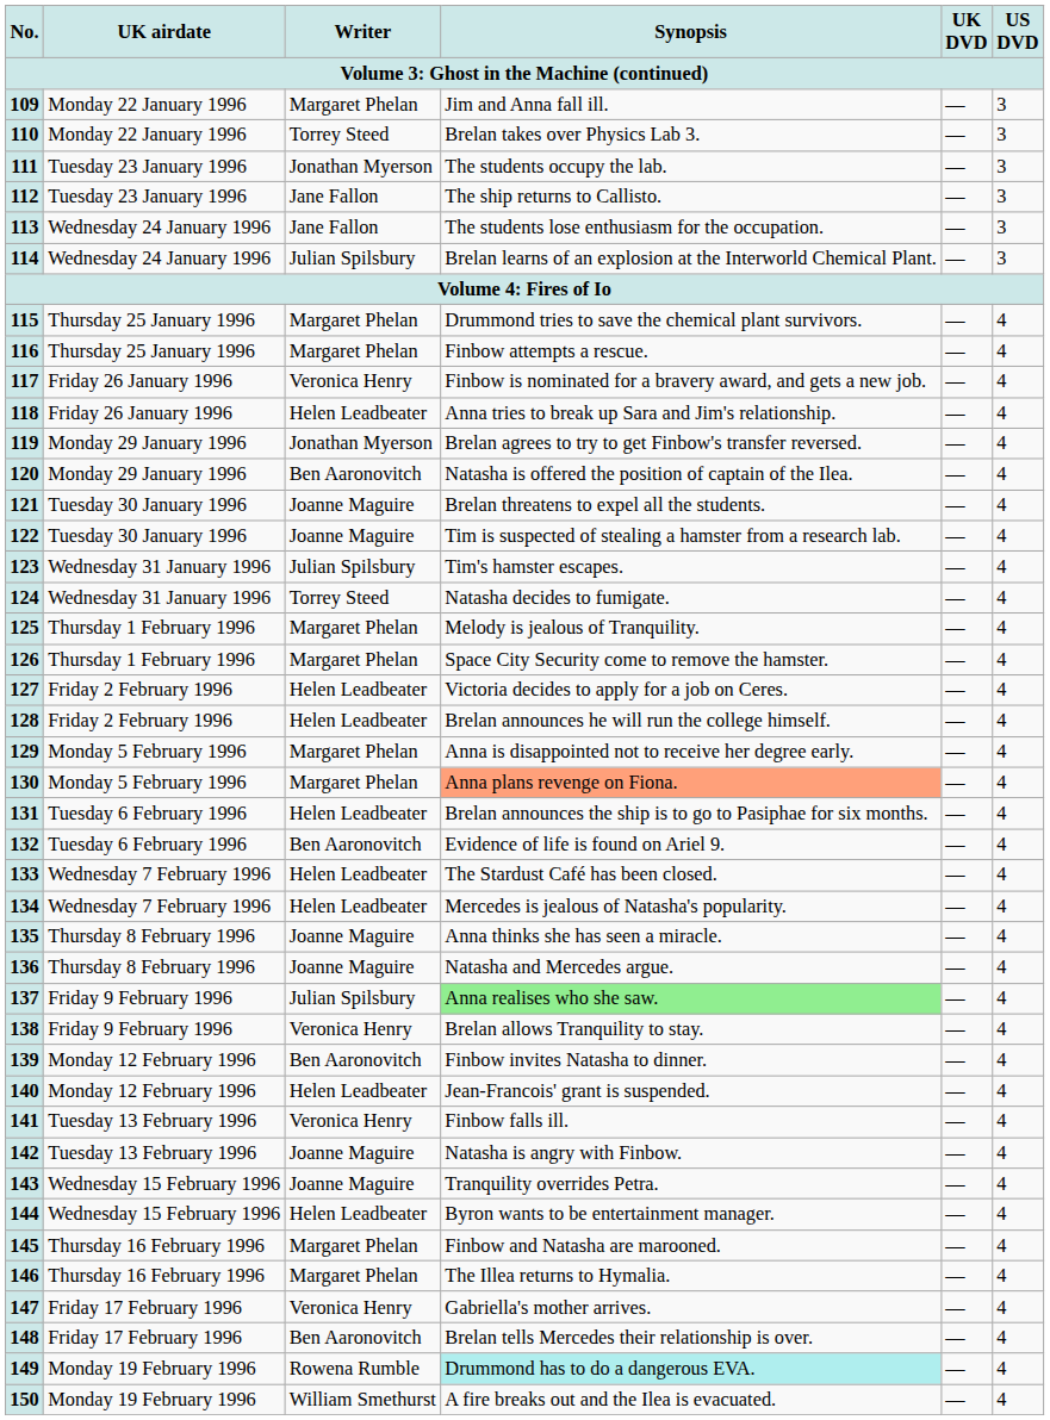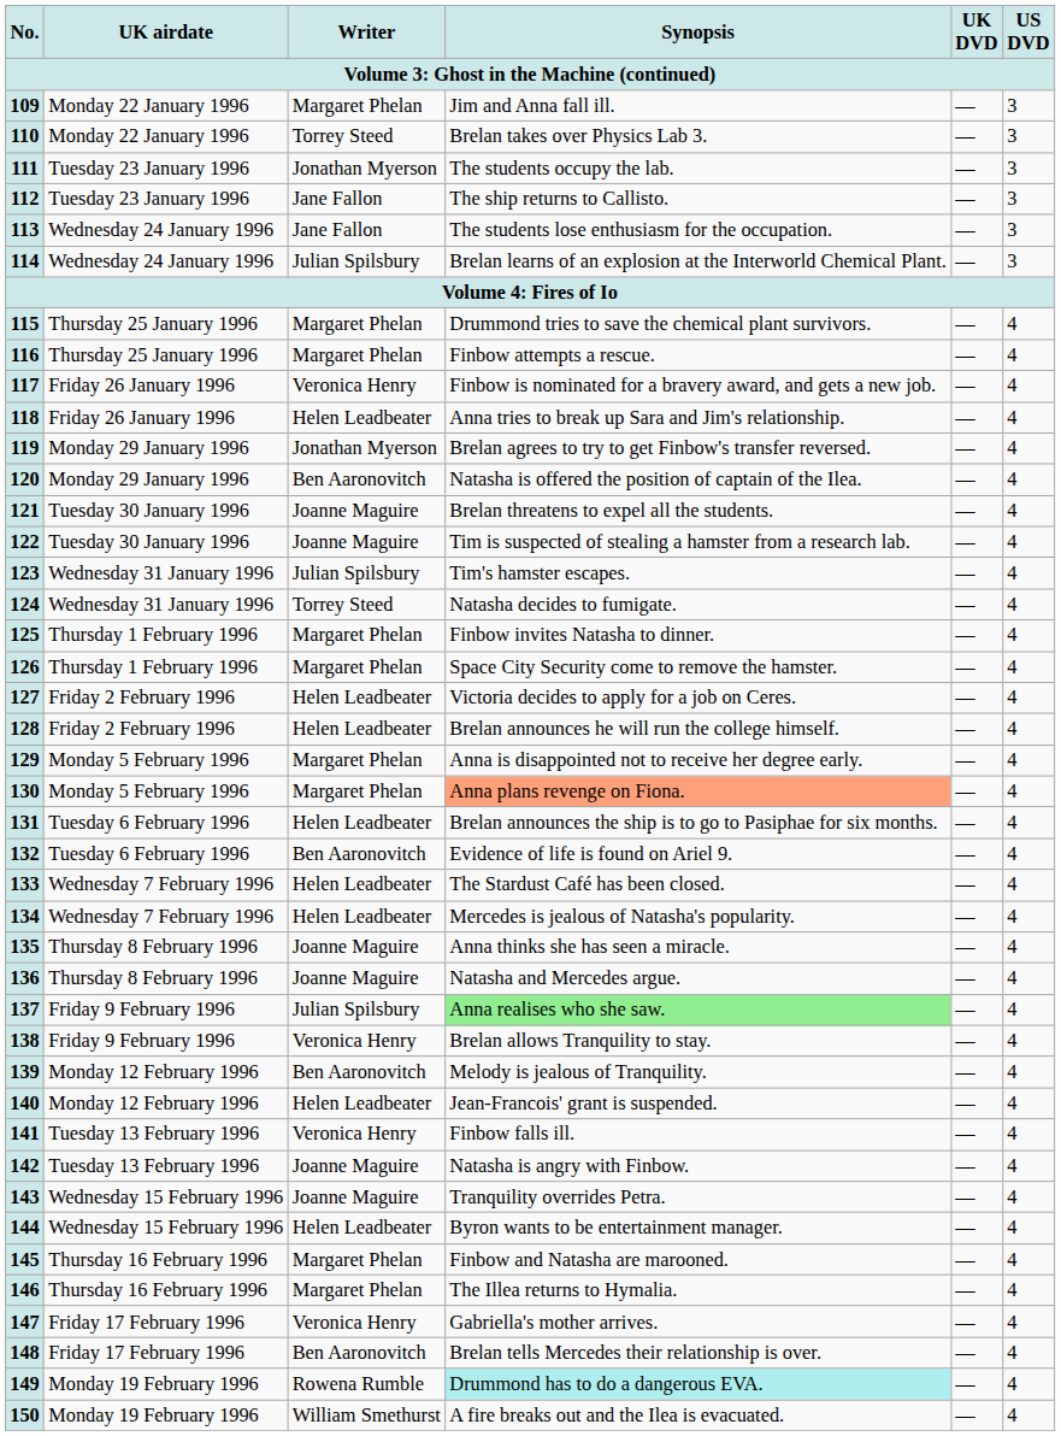 <table class="wikitable">
 <tr>
 <th scope=col style="background:#cce8e8">No.</th>
 <th scope=col style="background:#cce8e8">UK airdate</th>
 <th scope=col style="background:#cce8e8">Writer</th>
 <th scope=col style="background:#cce8e8">Synopsis</th>
 <th scope=col style="background:#cce8e8">UK<br>DVD</th>
 <th scope=col style="background:#cce8e8">US<br>DVD</th>
 </tr>
 <tr style="background:#cce8e8">
 <td colspan="6" style="text-align: center;"><strong>Volume 3: Ghost in the Machine (continued)</strong></td>
 </tr>
 <tr>
 <th scope=row style="background:#cce8e8">109</th>
 <td>Monday 22 January 1996</td>
 <td>Margaret Phelan</td>
 <td>Jim and Anna fall ill.</td>
 <td>—</td>
 <td>3</td>
 </tr>
 <tr>
 <th scope=row style="background:#cce8e8">110</th>
 <td>Monday 22 January 1996</td>
 <td>Torrey Steed</td>
 <td>Brelan takes over Physics Lab 3.</td>
 <td>—</td>
 <td>3</td>
 </tr>
 <tr>
 <th scope=row style="background:#cce8e8">111</th>
 <td>Tuesday 23 January 1996</td>
 <td>Jonathan Myerson</td>
 <td>The students occupy the lab.</td>
 <td>—</td>
 <td>3</td>
 </tr>
 <tr>
 <th scope=row style="background:#cce8e8">112</th>
 <td>Tuesday 23 January 1996</td>
 <td>Jane Fallon</td>
 <td>The ship returns to Callisto.</td>
 <td>—</td>
 <td>3</td>
 </tr>
 <tr>
 <th scope=row style="background:#cce8e8">113</th>
 <td>Wednesday 24 January 1996</td>
 <td>Jane Fallon</td>
 <td>The students lose enthusiasm for the occupation.</td>
 <td>—</td>
 <td>3</td>
 </tr>
 <tr>
 <th scope=row style="background:#cce8e8">114</th>
 <td>Wednesday 24 January 1996</td>
 <td>Julian Spilsbury</td>
 <td>Brelan learns of an explosion at the Interworld Chemical Plant.</td>
 <td>—</td>
 <td>3</td>
 </tr>
 <tr style="background:#cce8e8">
 <td colspan="6" style="text-align: center;"><strong>Volume 4: Fires of Io</strong></td>
 </tr>
 <tr>
 <th scope=row style="background:#cce8e8">115</th>
 <td>Thursday 25 January 1996</td>
 <td>Margaret Phelan</td>
 <td>Drummond tries to save the chemical plant survivors.</td>
 <td>—</td>
 <td>4</td>
 </tr>
 <tr>
 <th scope=row style="background:#cce8e8">116</th>
 <td>Thursday 25 January 1996</td>
 <td>Margaret Phelan</td>
 <td>Finbow attempts a rescue.</td>
 <td>—</td>
 <td>4</td>
 </tr>
 <tr>
 <th scope=row style="background:#cce8e8">117</th>
 <td>Friday 26 January 1996</td>
 <td>Veronica Henry</td>
 <td>Finbow is nominated for a bravery award, and gets a new job.</td>
 <td>—</td>
 <td>4</td>
 </tr>
 <tr>
 <th scope=row style="background:#cce8e8">118</th>
 <td>Friday 26 January 1996</td>
 <td>Helen Leadbeater</td>
 <td>Anna tries to break up Sara and Jim's relationship.</td>
 <td>—</td>
 <td>4</td>
 </tr>
 <tr>
 <th scope=row style="background:#cce8e8">119</th>
 <td>Monday 29 January 1996</td>
 <td>Jonathan Myerson</td>
 <td>Brelan agrees to try to get Finbow's transfer reversed.</td>
 <td>—</td>
 <td>4</td>
 </tr>
 <tr>
 <th scope=row style="background:#cce8e8">120</th>
 <td>Monday 29 January 1996</td>
 <td>Ben Aaronovitch</td>
 <td>Natasha is offered the position of captain of the Ilea.</td>
 <td>—</td>
 <td>4</td>
 </tr>
 <tr>
 <th scope=row style="background:#cce8e8">121</th>
 <td>Tuesday 30 January 1996</td>
 <td>Joanne Maguire</td>
 <td>Brelan threatens to expel all the students.</td>
 <td>—</td>
 <td>4</td>
 </tr>
 <tr>
 <th scope=row style="background:#cce8e8">122</th>
 <td>Tuesday 30 January 1996</td>
 <td>Joanne Maguire</td>
 <td>Tim is suspected of stealing a hamster from a research lab.</td>
 <td>—</td>
 <td>4</td>
 </tr>
 <tr>
 <th scope=row style="background:#cce8e8">123</th>
 <td>Wednesday 31 January 1996</td>
 <td>Julian Spilsbury</td>
 <td>Tim's hamster escapes.</td>
 <td>—</td>
 <td>4</td>
 </tr>
 <tr>
 <th scope=row style="background:#cce8e8">124</th>
 <td>Wednesday 31 January 1996</td>
 <td>Torrey Steed</td>
 <td>Natasha decides to fumigate.</td>
 <td>—</td>
 <td>4</td>
 </tr>
 <tr>
 <th scope=row style="background:#cce8e8">125</th>
 <td>Thursday 1 February 1996</td>
 <td>Margaret Phelan</td>
-<td>Melody is jealous of Tranquility.</td>
+<td>Finbow invites Natasha to dinner.</td>
 <td>—</td>
 <td>4</td>
 </tr>
 <tr>
 <th scope=row style="background:#cce8e8">126</th>
 <td>Thursday 1 February 1996</td>
 <td>Margaret Phelan</td>
 <td>Space City Security come to remove the hamster.</td>
 <td>—</td>
 <td>4</td>
 </tr>
 <tr>
 <th scope=row style="background:#cce8e8">127</th>
 <td>Friday 2 February 1996</td>
 <td>Helen Leadbeater</td>
 <td>Victoria decides to apply for a job on Ceres.</td>
 <td>—</td>
 <td>4</td>
 </tr>
 <tr>
 <th scope=row style="background:#cce8e8">128</th>
 <td>Friday 2 February 1996</td>
 <td>Helen Leadbeater</td>
 <td>Brelan announces he will run the college himself.</td>
 <td>—</td>
 <td>4</td>
 </tr>
 <tr>
 <th scope=row style="background:#cce8e8">129</th>
 <td>Monday 5 February 1996</td>
 <td>Margaret Phelan</td>
 <td>Anna is disappointed not to receive her degree early.</td>
 <td>—</td>
 <td>4</td>
 </tr>
 <tr>
 <th scope=row style="background:#cce8e8">130</th>
 <td>Monday 5 February 1996</td>
 <td>Margaret Phelan</td>
 <td style="background: lightsalmon;">Anna plans revenge on Fiona.</td>
 <td>—</td>
 <td>4</td>
 </tr>
 <tr>
 <th scope=row style="background:#cce8e8">131</th>
 <td>Tuesday 6 February 1996</td>
 <td>Helen Leadbeater</td>
 <td>Brelan announces the ship is to go to Pasiphae for six months.</td>
 <td>—</td>
 <td>4</td>
 </tr>
 <tr>
 <th scope=row style="background:#cce8e8">132</th>
 <td>Tuesday 6 February 1996</td>
 <td>Ben Aaronovitch</td>
 <td>Evidence of life is found on Ariel 9.</td>
 <td>—</td>
 <td>4</td>
 </tr>
 <tr>
 <th scope=row style="background:#cce8e8">133</th>
 <td>Wednesday 7 February 1996</td>
 <td>Helen Leadbeater</td>
 <td>The Stardust Café has been closed.</td>
 <td>—</td>
 <td>4</td>
 </tr>
 <tr>
 <th scope=row style="background:#cce8e8">134</th>
 <td>Wednesday 7 February 1996</td>
 <td>Helen Leadbeater</td>
 <td>Mercedes is jealous of Natasha's popularity.</td>
 <td>—</td>
 <td>4</td>
 </tr>
 <tr>
 <th scope=row style="background:#cce8e8">135</th>
 <td>Thursday 8 February 1996</td>
 <td>Joanne Maguire</td>
 <td>Anna thinks she has seen a miracle.</td>
 <td>—</td>
 <td>4</td>
 </tr>
 <tr>
 <th scope=row style="background:#cce8e8">136</th>
 <td>Thursday 8 February 1996</td>
 <td>Joanne Maguire</td>
 <td>Natasha and Mercedes argue.</td>
 <td>—</td>
 <td>4</td>
 </tr>
 <tr>
 <th scope=row style="background:#cce8e8">137</th>
 <td>Friday 9 February 1996</td>
 <td>Julian Spilsbury</td>
 <td style="background: lightgreen;">Anna realises who she saw.</td>
 <td>—</td>
 <td>4</td>
 </tr>
 <tr>
 <th scope=row style="background:#cce8e8">138</th>
 <td>Friday 9 February 1996</td>
 <td>Veronica Henry</td>
 <td>Brelan allows Tranquility to stay.</td>
 <td>—</td>
 <td>4</td>
 </tr>
 <tr>
 <th scope=row style="background:#cce8e8">139</th>
 <td>Monday 12 February 1996</td>
 <td>Ben Aaronovitch</td>
-<td>Finbow invites Natasha to dinner.</td>
+<td>Melody is jealous of Tranquility.</td>
 <td>—</td>
 <td>4</td>
 </tr>
 <tr>
 <th scope=row style="background:#cce8e8">140</th>
 <td>Monday 12 February 1996</td>
 <td>Helen Leadbeater</td>
 <td>Jean-Francois' grant is suspended.</td>
 <td>—</td>
 <td>4</td>
 </tr>
 <tr>
 <th scope=row style="background:#cce8e8">141</th>
 <td>Tuesday 13 February 1996</td>
 <td>Veronica Henry</td>
 <td>Finbow falls ill.</td>
 <td>—</td>
 <td>4</td>
 </tr>
 <tr>
 <th scope=row style="background:#cce8e8">142</th>
 <td>Tuesday 13 February 1996</td>
 <td>Joanne Maguire</td>
 <td>Natasha is angry with Finbow.</td>
 <td>—</td>
 <td>4</td>
 </tr>
 <tr>
 <th scope=row style="background:#cce8e8">143</th>
 <td>Wednesday 15 February 1996</td>
 <td>Joanne Maguire</td>
 <td>Tranquility overrides Petra.</td>
 <td>—</td>
 <td>4</td>
 </tr>
 <tr>
 <th scope=row style="background:#cce8e8">144</th>
 <td>Wednesday 15 February 1996</td>
 <td>Helen Leadbeater</td>
 <td>Byron wants to be entertainment manager.</td>
 <td>—</td>
 <td>4</td>
 </tr>
 <tr>
 <th scope=row style="background:#cce8e8">145</th>
 <td>Thursday 16 February 1996</td>
 <td>Margaret Phelan</td>
 <td>Finbow and Natasha are marooned.</td>
 <td>—</td>
 <td>4</td>
 </tr>
 <tr>
 <th scope=row style="background:#cce8e8">146</th>
 <td>Thursday 16 February 1996</td>
 <td>Margaret Phelan</td>
 <td>The Illea returns to Hymalia.</td>
 <td>—</td>
 <td>4</td>
 </tr>
 <tr>
 <th scope=row style="background:#cce8e8">147</th>
 <td>Friday 17 February 1996</td>
 <td>Veronica Henry</td>
 <td>Gabriella's mother arrives.</td>
 <td>—</td>
 <td>4</td>
 </tr>
 <tr>
 <th scope=row style="background:#cce8e8">148</th>
 <td>Friday 17 February 1996</td>
 <td>Ben Aaronovitch</td>
 <td>Brelan tells Mercedes their relationship is over.</td>
 <td>—</td>
 <td>4</td>
 </tr>
 <tr>
 <th scope=row style="background:#cce8e8">149</th>
 <td>Monday 19 February 1996</td>
 <td>Rowena Rumble</td>
 <td style="background: paleturquoise;">Drummond has to do a dangerous EVA.</td>
 <td>—</td>
 <td>4</td>
 </tr>
 <tr>
 <th scope=row style="background:#cce8e8">150</th>
 <td>Monday 19 February 1996</td>
 <td>William Smethurst</td>
 <td>A fire breaks out and the Ilea is evacuated.</td>
 <td>—</td>
 <td>4</td>
 </tr>
 </table>
